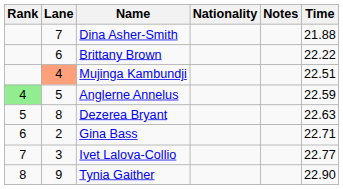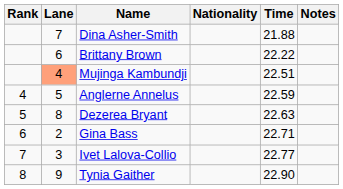 <table class="wikitable sortable" style="text-align:center">
 <tr>
 <th>Rank</th>
 <th>Lane</th>
 <th>Name</th>
 <th>Nationality</th>
+<th>Time</th>
 <th>Notes</th>
-<th>Time</th>
 </tr>
 <tr>
 <td></td>
 <td>7</td>
 <td align=left><a href='#'>Dina Asher-Smith</a></td>
 <td align=left></td>
+<td>21.88</td>
 <td><strong></strong></td>
-<td>21.88</td>
 </tr>
 <tr>
 <td></td>
 <td>6</td>
 <td align=left><a href='#'>Brittany Brown</a></td>
 <td align=left></td>
+<td>22.22</td>
 <td></td>
-<td>22.22</td>
 </tr>
 <tr>
 <td></td>
 <td style="background: lightsalmon;">4</td>
 <td align=left><a href='#'>Mujinga Kambundji</a></td>
 <td align=left></td>
+<td>22.51</td>
 <td></td>
-<td>22.51</td>
 </tr>
 <tr>
-<td style="background: lightgreen;">4</td>
+<td>4</td>
 <td>5</td>
 <td align=left><a href='#'>Anglerne Annelus</a></td>
 <td align=left></td>
+<td>22.59</td>
 <td></td>
-<td>22.59</td>
 </tr>
 <tr>
 <td>5</td>
 <td>8</td>
 <td align=left><a href='#'>Dezerea Bryant</a></td>
 <td align=left></td>
+<td>22.63</td>
 <td></td>
-<td>22.63</td>
 </tr>
 <tr>
 <td>6</td>
 <td>2</td>
 <td align=left><a href='#'>Gina Bass</a></td>
 <td align=left></td>
+<td>22.71</td>
 <td></td>
-<td>22.71</td>
 </tr>
 <tr>
 <td>7</td>
 <td>3</td>
 <td align=left><a href='#'>Ivet Lalova-Collio</a></td>
 <td align=left></td>
+<td>22.77</td>
 <td></td>
-<td>22.77</td>
 </tr>
 <tr>
 <td>8</td>
 <td>9</td>
 <td align=left><a href='#'>Tynia Gaither</a></td>
 <td align=left></td>
+<td>22.90</td>
 <td></td>
-<td>22.90</td>
 </tr>
 </table>
